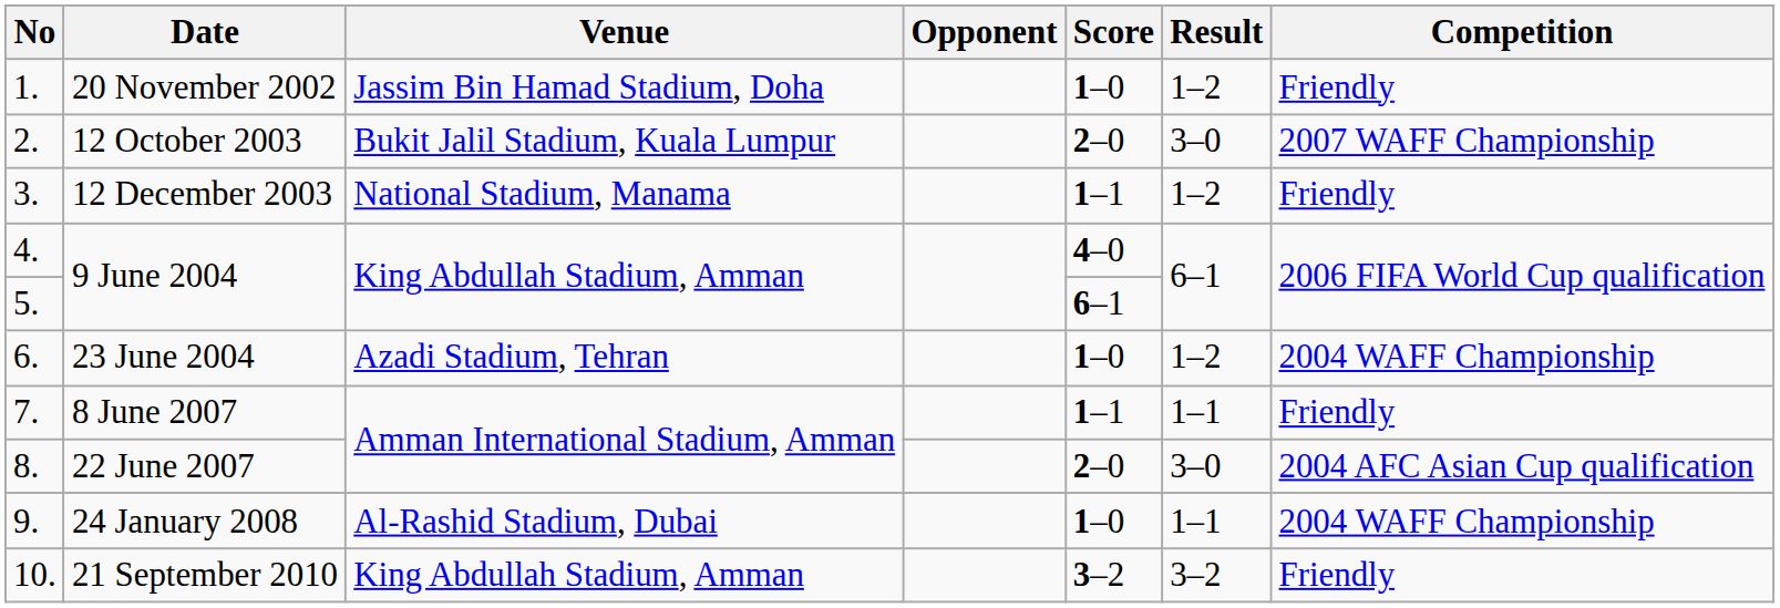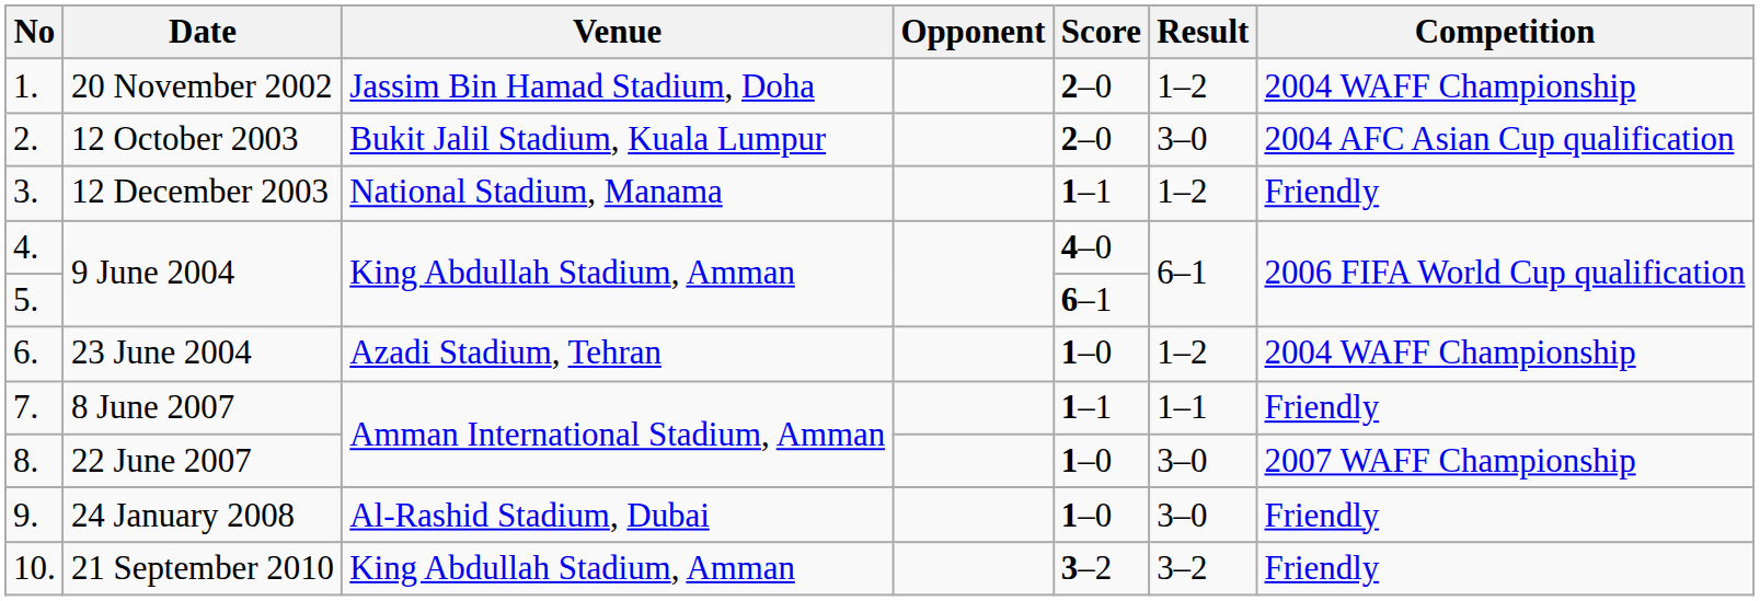 <table class="wikitable" style="font-size:100%;">
 <tr>
 <th>No</th>
 <th>Date</th>
 <th>Venue</th>
 <th>Opponent</th>
 <th>Score</th>
 <th>Result</th>
 <th>Competition</th>
 </tr>
 <tr>
 <td>1.</td>
 <td>20 November 2002</td>
 <td><a href='#'>Jassim Bin Hamad Stadium</a>, <a href='#'>Doha</a></td>
 <td></td>
-<td><strong>1</strong>–0</td>
+<td><strong>2</strong>–0</td>
 <td>1–2</td>
-<td><a href='#'>Friendly</a></td>
+<td><a href='#'>2004 WAFF Championship</a></td>
 </tr>
 <tr>
 <td>2.</td>
 <td>12 October 2003</td>
 <td><a href='#'>Bukit Jalil Stadium</a>, <a href='#'>Kuala Lumpur</a></td>
 <td></td>
 <td><strong>2</strong>–0</td>
 <td>3–0</td>
-<td><a href='#'>2007 WAFF Championship</a></td>
+<td><a href='#'>2004 AFC Asian Cup qualification</a></td>
 </tr>
 <tr>
 <td>3.</td>
 <td>12 December 2003</td>
 <td><a href='#'>National Stadium</a>, <a href='#'>Manama</a></td>
 <td></td>
 <td><strong>1</strong>–1</td>
 <td>1–2</td>
 <td><a href='#'>Friendly</a></td>
 </tr>
 <tr>
 <td>4.</td>
 <td rowspan="2">9 June 2004</td>
 <td rowspan="2"><a href='#'>King Abdullah Stadium</a>, <a href='#'>Amman</a></td>
 <td rowspan="2"></td>
 <td><strong>4</strong>–0</td>
 <td rowspan="2">6–1</td>
 <td rowspan="2"><a href='#'>2006 FIFA World Cup qualification</a></td>
 </tr>
 <tr>
 <td>5.</td>
 <td><strong>6</strong>–1</td>
 </tr>
 <tr>
 <td>6.</td>
 <td>23 June 2004</td>
 <td><a href='#'>Azadi Stadium</a>, <a href='#'>Tehran</a></td>
 <td></td>
 <td><strong>1</strong>–0</td>
 <td>1–2</td>
 <td><a href='#'>2004 WAFF Championship</a></td>
 </tr>
 <tr>
 <td>7.</td>
 <td>8 June 2007</td>
 <td rowspan="2"><a href='#'>Amman International Stadium</a>, <a href='#'>Amman</a></td>
 <td></td>
 <td><strong>1</strong>–1</td>
 <td>1–1</td>
 <td><a href='#'>Friendly</a></td>
 </tr>
 <tr>
 <td>8.</td>
 <td>22 June 2007</td>
 <td></td>
-<td><strong>2</strong>–0</td>
+<td><strong>1</strong>–0</td>
 <td>3–0</td>
-<td><a href='#'>2004 AFC Asian Cup qualification</a></td>
+<td><a href='#'>2007 WAFF Championship</a></td>
 </tr>
 <tr>
 <td>9.</td>
 <td>24 January 2008</td>
 <td><a href='#'>Al-Rashid Stadium</a>, <a href='#'>Dubai</a></td>
 <td></td>
 <td><strong>1</strong>–0</td>
-<td>1–1</td>
-<td><a href='#'>2004 WAFF Championship</a></td>
+<td>3–0</td>
+<td><a href='#'>Friendly</a></td>
 </tr>
 <tr>
 <td>10.</td>
 <td>21 September 2010</td>
 <td><a href='#'>King Abdullah Stadium</a>, <a href='#'>Amman</a></td>
 <td></td>
 <td><strong>3</strong>–2</td>
 <td>3–2</td>
 <td><a href='#'>Friendly</a></td>
 </tr>
 </table>
